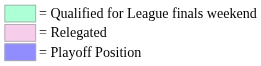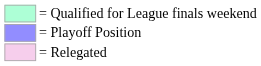 <table style="margin:1em auto;">
 <tr>
 <td style="background-color:#ADFFD6; border:1px solid #aaaaaa; width:2em;"></td>
 <td>= Qualified for League finals weekend</td>
 </tr>
 <tr>
+<td style="background-color:#928DFF; border:1px solid #aaaaaa; width:2em;"></td>
+<td>= Playoff Position</td>
+</tr>
+<tr>
 <td style="background-color:#F6CEEC; border:1px solid #aaaaaa; width:2em;"></td>
 <td>= Relegated</td>
 </tr>
-<tr>
-<td style="background-color:#928DFF; border:1px solid #aaaaaa; width:2em;"></td>
-<td>= Playoff Position</td>
-</tr>
 </table>
